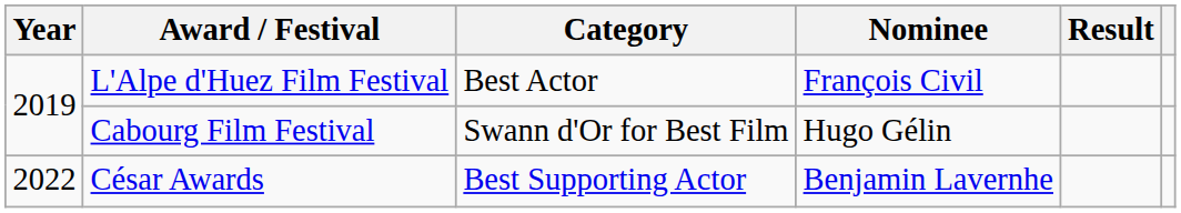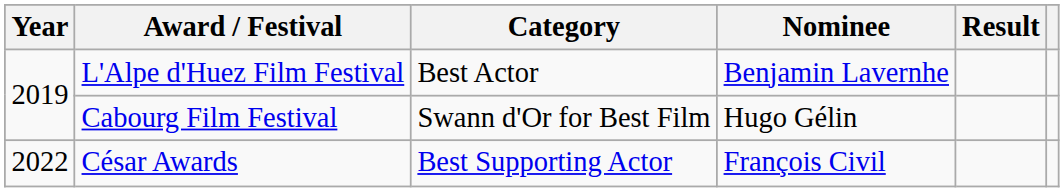 <table class="wikitable sortable plainrowheaders">
 <tr>
 <th>Year</th>
 <th>Award / Festival</th>
 <th>Category</th>
 <th>Nominee</th>
 <th>Result</th>
 <th scope="col" class="unsortable"></th>
 </tr>
 <tr>
 <td align="center" rowspan="2">2019</td>
 <td><a href='#'>L'Alpe d'Huez Film Festival</a></td>
 <td>Best Actor</td>
-<td><a href='#'>François Civil</a></td>
+<td><a href='#'>Benjamin Lavernhe</a></td>
 <td></td>
 <td></td>
 </tr>
 <tr>
 <td><a href='#'>Cabourg Film Festival</a></td>
 <td>Swann d'Or for Best Film</td>
 <td>Hugo Gélin</td>
 <td></td>
 <td></td>
 </tr>
 <tr>
 <td align="center">2022</td>
 <td><a href='#'>César Awards</a></td>
 <td><a href='#'>Best Supporting Actor</a></td>
-<td><a href='#'>Benjamin Lavernhe</a></td>
+<td><a href='#'>François Civil</a></td>
 <td></td>
 <td></td>
 </tr>
 </table>
